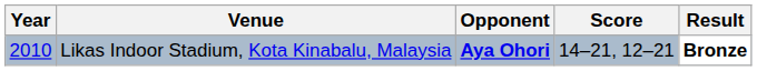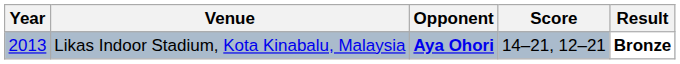 <table class="sortable wikitable" style="font-size: 90%;">
 <tr>
 <th>Year</th>
 <th>Venue</th>
 <th>Opponent</th>
 <th>Score</th>
 <th>Result</th>
 </tr>
 <tr style="background:#AABBCC">
-<td align="center"><a href='#'>2010</a></td>
+<td align="center"><a href='#'>2013</a></td>
 <td align="left">Likas Indoor Stadium, <a href='#'>Kota Kinabalu, Malaysia</a></td>
 <td align="left"><strong> <a href='#'>Aya Ohori</a></strong></td>
 <td align="left">14–21, 12–21</td>
 <td style="text-align:left; background:white"> <strong>Bronze</strong></td>
 </tr>
 </table>
